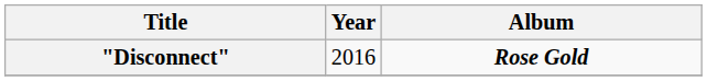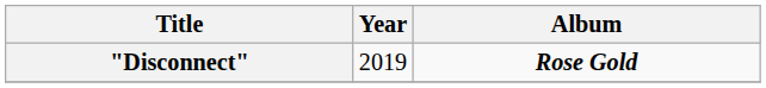 <table class="wikitable plainrowheaders" style="text-align:center">
 <tr>
 <th scope="col" style="width: 14em;">Title</th>
 <th scope="col">Year</th>
 <th scope="col" style="width: 14em;">Album</th>
 </tr>
 <tr>
 <th scope="row">"Disconnect"</th>
-<td>2016</td>
+<td>2019</td>
 <td><strong><em>Rose Gold</em></strong></td>
 </tr>
 <tr>
 </tr>
 </table>
